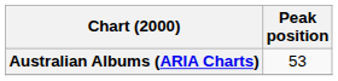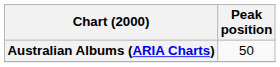 <table class="wikitable sortable plainrowheaders" style="text-align:center">
 <tr>
 <th scope="col">Chart (2000)</th>
 <th scope="col">Peak<br>position</th>
 </tr>
 <tr>
 <th scope="row">Australian Albums (<a href='#'>ARIA Charts</a>)</th>
-<td>53</td>
+<td>50</td>
 </tr>
 <tr>
 </tr>
 <tr>
 </tr>
 <tr>
 </tr>
 <tr>
 </tr>
 <tr>
 </tr>
 <tr>
 </tr>
 <tr>
 </tr>
 <tr>
 </tr>
 <tr>
 </tr>
 <tr>
 </tr>
 </table>
